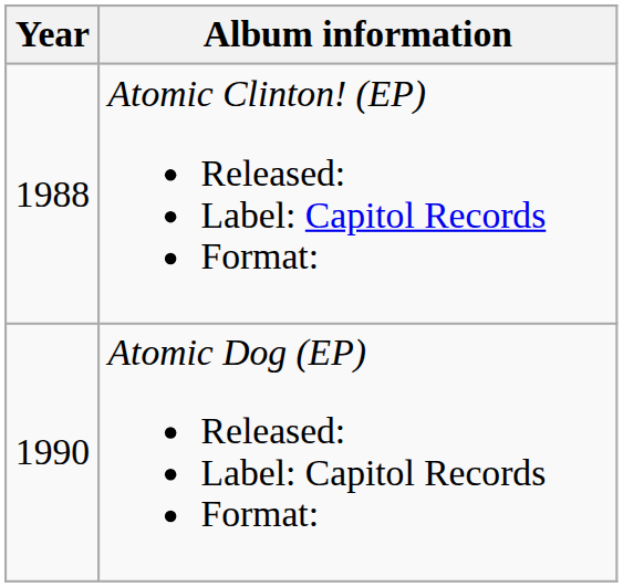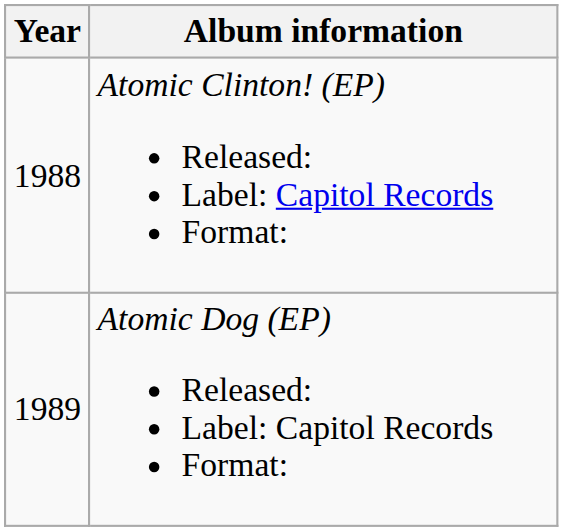 <table class="wikitable">
 <tr>
 <th style="width:33px;">Year</th>
 <th style="width:215px;">Album information</th>
 </tr>
 <tr>
 <td style="text-align:center;">1988</td>
 <td><em>Atomic Clinton! (EP)</em><br><ul><li>Released:</li><li>Label: <a href='#'>Capitol Records</a></li><li>Format:</li></ul></td>
 </tr>
 <tr>
-<td style="text-align:center;">1990</td>
+<td style="text-align:center;">1989</td>
 <td><em>Atomic Dog (EP)</em><br><ul><li>Released:</li><li>Label: Capitol Records</li><li>Format:</li></ul></td>
 </tr>
 </table>
